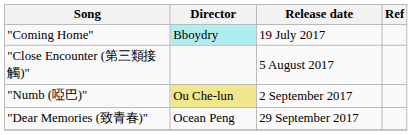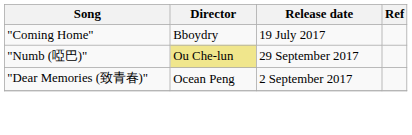 <table class="wikitable">
 <tr>
 <th width="200px">Song</th>
 <th width="100px">Director</th>
 <th width="150px">Release date</th>
 <th>Ref</th>
 </tr>
 <tr>
 <td>"Coming Home"</td>
-<td style="background: paleturquoise;">Bboydry</td>
+<td>Bboydry</td>
 <td>19 July 2017</td>
-<td></td>
-</tr>
-<tr>
-<td>"Close Encounter (第三類接觸)"</td>
-<td></td>
-<td>5 August 2017</td>
 <td></td>
 </tr>
 <tr>
 <td>"Numb (啞巴)"</td>
 <td style="background: khaki;">Ou Che-lun</td>
-<td>2 September 2017</td>
+<td>29 September 2017</td>
 <td></td>
 </tr>
 <tr>
 <td>"Dear Memories (致青春)"</td>
 <td>Ocean Peng</td>
-<td>29 September 2017</td>
+<td>2 September 2017</td>
 <td></td>
 </tr>
 <tr>
 </tr>
 </table>
